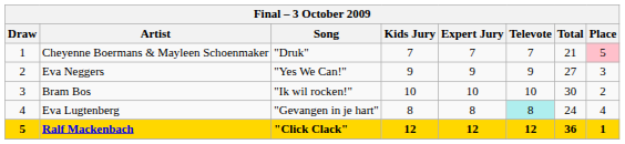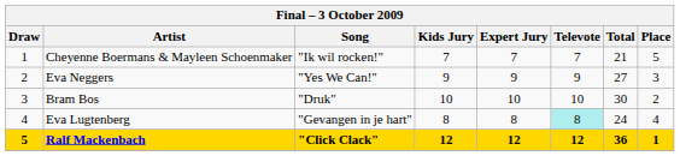 <table class="sortable wikitable" style="margin: 1em auto 1em auto; text-align:center;">
 <tr>
 <th colspan="8">Final – <strong>3 October 2009</strong></th>
 </tr>
 <tr>
 <th>Draw</th>
 <th>Artist</th>
 <th>Song</th>
 <th>Kids Jury</th>
 <th>Expert Jury</th>
 <th>Televote</th>
 <th>Total</th>
 <th>Place</th>
 </tr>
 <tr>
 <td>1</td>
 <td align="left">Cheyenne Boermans & Mayleen Schoenmaker</td>
-<td align="left">"Druk"</td>
+<td align="left">"Ik wil rocken!"</td>
 <td>7</td>
 <td>7</td>
 <td>7</td>
 <td>21</td>
-<td style="background: pink;">5</td>
+<td>5</td>
 </tr>
 <tr>
 <td>2</td>
 <td align="left">Eva Neggers</td>
 <td align="left">"Yes We Can!"</td>
 <td>9</td>
 <td>9</td>
 <td>9</td>
 <td>27</td>
 <td>3</td>
 </tr>
 <tr>
 <td>3</td>
 <td align="left">Bram Bos</td>
-<td align="left">"Ik wil rocken!"</td>
+<td align="left">"Druk"</td>
 <td>10</td>
 <td>10</td>
 <td>10</td>
 <td>30</td>
 <td>2</td>
 </tr>
 <tr>
 <td>4</td>
 <td align="left">Eva Lugtenberg</td>
 <td align="left">"Gevangen in je hart"</td>
 <td>8</td>
 <td>8</td>
 <td style="background: paleturquoise;">8</td>
 <td>24</td>
 <td>4</td>
 </tr>
 <tr bgcolor="GOLD">
 <td><strong>5</strong></td>
 <td align="left"><strong><a href='#'>Ralf Mackenbach</a></strong></td>
 <td align="left"><strong>"Click Clack"</strong></td>
 <td><strong>12</strong></td>
 <td><strong>12</strong></td>
 <td><strong>12</strong></td>
 <td><strong>36</strong></td>
 <td><strong>1</strong></td>
 </tr>
 <tr>
 </tr>
 </table>
